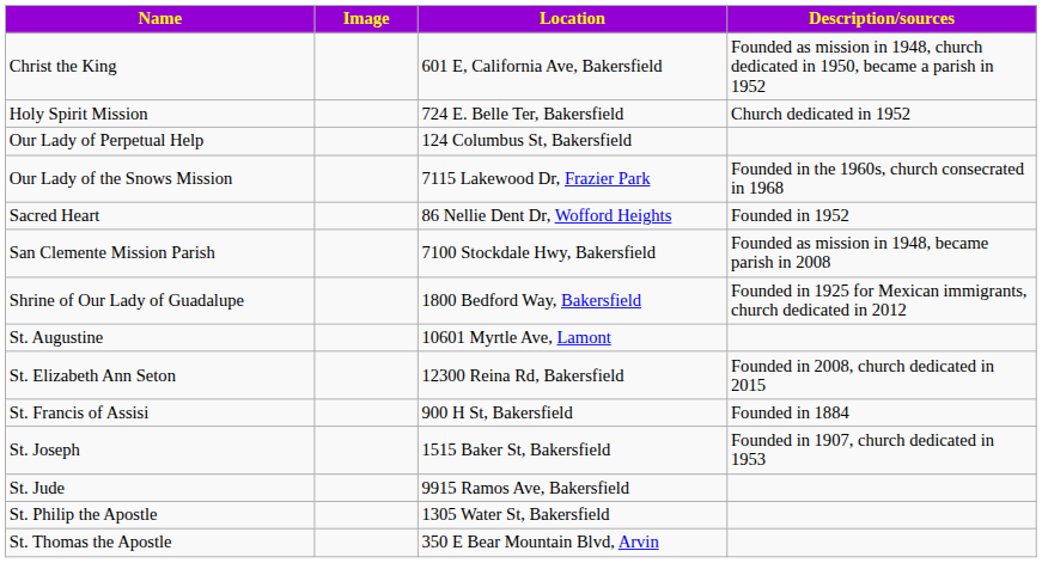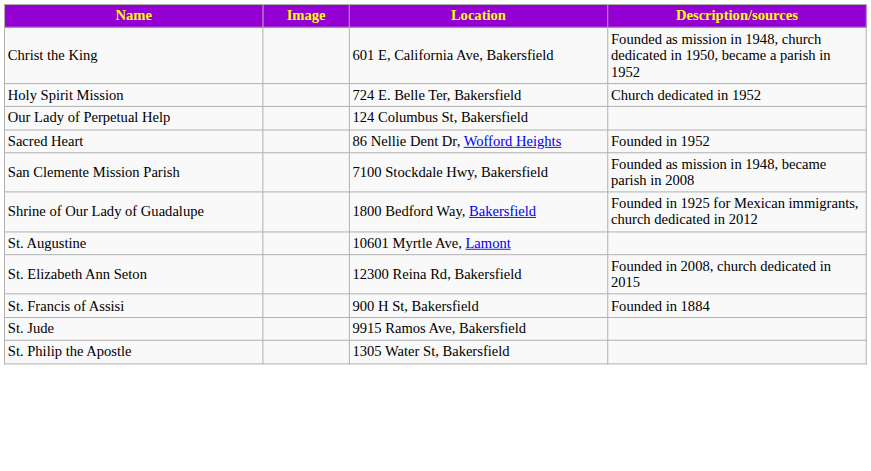 <table class="wikitable sortable" style="width:75%">
 <tr>
 <th style="background:darkviolet; color:yellow;" width="30%"><strong>Name</strong></th>
 <th style="background:darkviolet; color:yellow;" width="10%"><strong>Image</strong></th>
 <th style="background:darkviolet; color:yellow;" width="30%"><strong>Location</strong></th>
 <th style="background:darkviolet; color:yellow;" width="30%"><strong>Description/sources</strong></th>
 </tr>
 <tr>
 <td>Christ the King</td>
 <td></td>
 <td>601 E, California Ave, Bakersfield</td>
 <td>Founded as mission in 1948, church dedicated in 1950, became a parish in 1952</td>
 </tr>
 <tr>
 <td>Holy Spirit Mission</td>
 <td></td>
 <td>724 E. Belle Ter, Bakersfield</td>
 <td>Church dedicated in 1952</td>
 </tr>
 <tr>
 <td>Our Lady of Perpetual Help</td>
 <td></td>
 <td>124 Columbus St, Bakersfield</td>
 <td></td>
-</tr>
-<tr>
-<td>Our Lady of the Snows Mission</td>
-<td></td>
-<td>7115 Lakewood Dr, <a href='#'>Frazier Park</a></td>
-<td>Founded in the 1960s, church consecrated in 1968</td>
 </tr>
 <tr>
 <td>Sacred Heart</td>
 <td></td>
 <td>86 Nellie Dent Dr, <a href='#'>Wofford Heights</a></td>
 <td>Founded in 1952</td>
 </tr>
 <tr>
 <td>San Clemente Mission Parish</td>
 <td></td>
 <td>7100 Stockdale Hwy, Bakersfield</td>
 <td>Founded as mission in 1948, became parish in 2008</td>
 </tr>
 <tr>
 <td>Shrine of Our Lady of Guadalupe</td>
 <td></td>
 <td>1800 Bedford Way, <a href='#'>Bakersfield</a></td>
 <td>Founded in 1925 for Mexican immigrants, church dedicated in 2012</td>
 </tr>
 <tr>
 <td>St. Augustine</td>
 <td></td>
 <td>10601 Myrtle Ave, <a href='#'>Lamont</a></td>
 <td></td>
 </tr>
 <tr>
 <td>St. Elizabeth Ann Seton</td>
 <td></td>
 <td>12300 Reina Rd, Bakersfield</td>
 <td>Founded in 2008, church dedicated in 2015</td>
 </tr>
 <tr>
 <td>St. Francis of Assisi</td>
 <td></td>
 <td>900 H St, Bakersfield</td>
 <td>Founded in 1884</td>
 </tr>
 <tr>
-<td>St. Joseph</td>
-<td></td>
-<td>1515 Baker St, Bakersfield</td>
-<td>Founded in 1907, church dedicated in 1953</td>
-</tr>
-<tr>
 <td>St. Jude</td>
 <td></td>
 <td>9915 Ramos Ave, Bakersfield</td>
 <td></td>
 </tr>
 <tr>
 <td>St. Philip the Apostle</td>
 <td></td>
 <td>1305 Water St, Bakersfield</td>
 <td></td>
 </tr>
-<tr>
-<td>St. Thomas the Apostle</td>
-<td></td>
-<td>350 E Bear Mountain Blvd, <a href='#'>Arvin</a></td>
-<td></td>
-</tr>
 </table>
